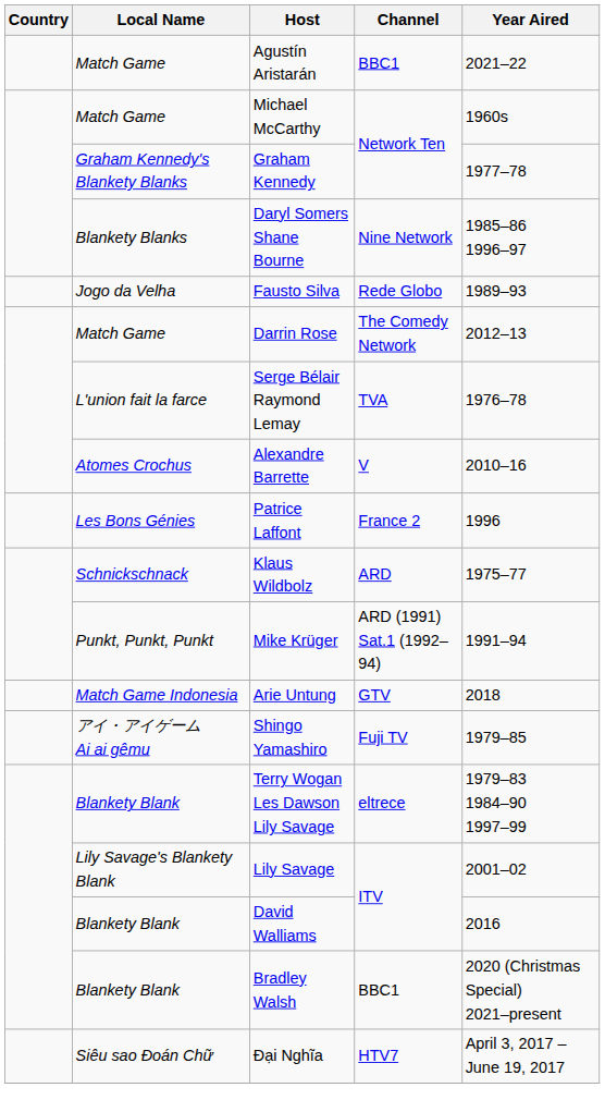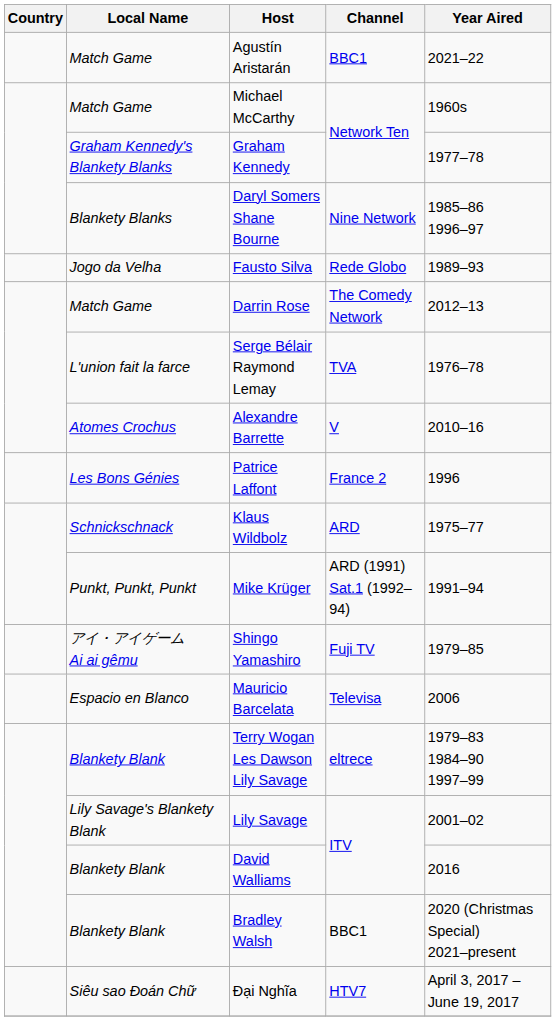 <table class="wikitable" style="line-height:1.5em;">
 <tr>
 <th>Country</th>
 <th>Local Name</th>
 <th>Host</th>
 <th>Channel</th>
 <th>Year Aired</th>
 </tr>
 <tr>
 <td></td>
 <td><em>Match Game</em></td>
 <td>Agustín Aristarán</td>
 <td><a href='#'>BBC1</a></td>
 <td>2021–22</td>
 </tr>
 <tr>
 <td rowspan=3></td>
 <td><em>Match Game</em></td>
 <td>Michael McCarthy</td>
 <td rowspan=2><a href='#'>Network Ten</a></td>
 <td>1960s</td>
 </tr>
 <tr>
 <td><em><a href='#'>Graham Kennedy's Blankety Blanks</a></em></td>
 <td><a href='#'>Graham Kennedy</a></td>
 <td>1977–78</td>
 </tr>
 <tr>
 <td><em>Blankety Blanks</em></td>
 <td><a href='#'>Daryl Somers</a><br><a href='#'>Shane Bourne</a></td>
 <td><a href='#'>Nine Network</a></td>
 <td>1985–86<br>1996–97</td>
 </tr>
 <tr>
 <td></td>
 <td><em>Jogo da Velha</em></td>
 <td><a href='#'>Fausto Silva</a></td>
 <td><a href='#'>Rede Globo</a></td>
 <td>1989–93</td>
 </tr>
 <tr>
 <td rowspan=3></td>
 <td><em>Match Game</em></td>
 <td><a href='#'>Darrin Rose</a></td>
 <td><a href='#'>The Comedy Network</a></td>
 <td>2012–13</td>
 </tr>
 <tr>
 <td><em>L'union fait la farce</em></td>
 <td><a href='#'>Serge Bélair</a><br>Raymond Lemay</td>
 <td><a href='#'>TVA</a></td>
 <td>1976–78</td>
 </tr>
 <tr>
 <td><em><a href='#'>Atomes Crochus</a></em></td>
 <td><a href='#'>Alexandre Barrette</a></td>
 <td><a href='#'>V</a></td>
 <td>2010–16</td>
 </tr>
 <tr>
 <td></td>
 <td><em><a href='#'>Les Bons Génies</a></em></td>
 <td><a href='#'>Patrice Laffont</a></td>
 <td><a href='#'>France 2</a></td>
 <td>1996</td>
 </tr>
 <tr>
 <td rowspan=2></td>
 <td><em><a href='#'>Schnickschnack</a></em></td>
 <td><a href='#'>Klaus Wildbolz</a></td>
 <td><a href='#'>ARD</a></td>
 <td>1975–77</td>
 </tr>
 <tr>
 <td><em>Punkt, Punkt, Punkt</em></td>
 <td><a href='#'>Mike Krüger</a></td>
 <td>ARD (1991)<br><a href='#'>Sat.1</a> (1992–94)</td>
 <td>1991–94</td>
 </tr>
 <tr>
-<td rowspan=1></td>
-<td><a href='#'><em>Match Game Indonesia</em></a></td>
-<td><a href='#'>Arie Untung</a></td>
-<td><a href='#'>GTV</a></td>
-<td>2018</td>
-</tr>
-<tr>
 <td></td>
 <td><em>アイ・アイゲーム<br><a href='#'>Ai ai gêmu</a></em></td>
 <td><a href='#'>Shingo Yamashiro</a></td>
 <td><a href='#'>Fuji TV</a></td>
 <td>1979–85</td>
+</tr>
+<tr>
+<td></td>
+<td><em>Espacio en Blanco</em></td>
+<td><a href='#'>Mauricio Barcelata</a></td>
+<td><a href='#'>Televisa</a></td>
+<td>2006</td>
 </tr>
 <tr>
 <td rowspan=4></td>
 <td><em><a href='#'>Blankety Blank</a></em></td>
 <td><a href='#'>Terry Wogan</a><br><a href='#'>Les Dawson</a><br><a href='#'>Lily Savage</a></td>
 <td><a href='#'>eltrece</a></td>
 <td>1979–83<br>1984–90<br>1997–99</td>
 </tr>
 <tr>
 <td><em>Lily Savage's Blankety Blank</em></td>
 <td><a href='#'>Lily Savage</a></td>
 <td rowspan=2><a href='#'>ITV</a></td>
 <td>2001–02</td>
 </tr>
 <tr>
 <td><em>Blankety Blank</em></td>
 <td><a href='#'>David Walliams</a></td>
 <td>2016</td>
 </tr>
 <tr>
 <td><em>Blankety Blank</em></td>
 <td><a href='#'>Bradley Walsh</a></td>
 <td>BBC1</td>
 <td>2020 (Christmas Special)<br>2021–present</td>
 </tr>
 <tr>
 <td></td>
 <td><em>Siêu sao Đoán Chữ</em></td>
 <td>Đại Nghĩa</td>
 <td><a href='#'>HTV7</a></td>
 <td>April 3, 2017 – June 19, 2017</td>
 </tr>
 <tr>
 </tr>
 </table>
